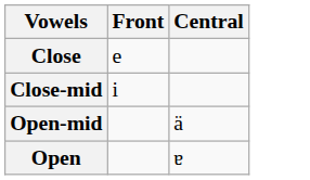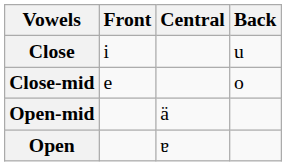 <table class="wikitable">
 <tr>
 <th>Vowels</th>
 <th>Front</th>
 <th>Central</th>
+<th>Back</th>
 </tr>
 <tr>
 <th>Close</th>
-<td>e</td>
+<td>i</td>
 <td></td>
+<td>u</td>
 </tr>
 <tr>
 <th>Close-mid</th>
-<td>i</td>
+<td>e</td>
 <td></td>
+<td>o</td>
 </tr>
 <tr>
 <th>Open-mid</th>
 <td></td>
 <td>ä</td>
+<td></td>
 </tr>
 <tr>
 <th>Open</th>
 <td></td>
 <td>ɐ</td>
+<td></td>
 </tr>
 </table>
